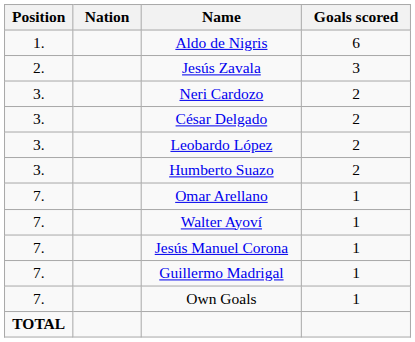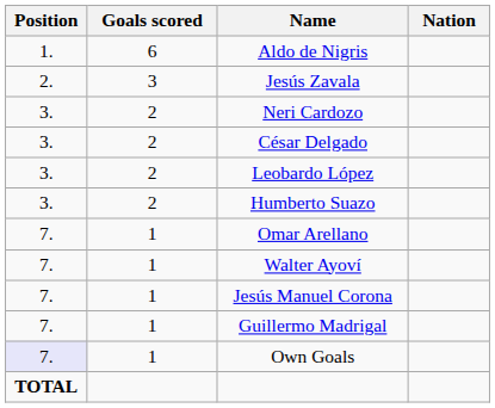 <table class="wikitable" style="font-size: 95%; text-align: center;">
 <tr>
 <th width=60>Position</th>
+<th width=100>Goals scored</th>
+<th width=150>Name</th>
 <th width=60>Nation</th>
-<th width=150>Name</th>
-<th width=100>Goals scored</th>
 </tr>
 <tr>
 <td>1.</td>
+<td>6</td>
+<td><a href='#'>Aldo de Nigris</a></td>
 <td></td>
-<td><a href='#'>Aldo de Nigris</a></td>
-<td>6</td>
 </tr>
 <tr>
 <td>2.</td>
+<td>3</td>
+<td><a href='#'>Jesús Zavala</a></td>
 <td></td>
-<td><a href='#'>Jesús Zavala</a></td>
-<td>3</td>
 </tr>
 <tr>
 <td>3.</td>
+<td>2</td>
+<td><a href='#'>Neri Cardozo</a></td>
 <td></td>
-<td><a href='#'>Neri Cardozo</a></td>
-<td>2</td>
 </tr>
 <tr>
 <td>3.</td>
+<td>2</td>
+<td><a href='#'>César Delgado</a></td>
 <td></td>
-<td><a href='#'>César Delgado</a></td>
-<td>2</td>
 </tr>
 <tr>
 <td>3.</td>
+<td>2</td>
+<td><a href='#'>Leobardo López</a></td>
 <td></td>
-<td><a href='#'>Leobardo López</a></td>
-<td>2</td>
 </tr>
 <tr>
 <td>3.</td>
+<td>2</td>
+<td><a href='#'>Humberto Suazo</a></td>
 <td></td>
-<td><a href='#'>Humberto Suazo</a></td>
-<td>2</td>
 </tr>
 <tr>
 <td>7.</td>
+<td>1</td>
+<td><a href='#'>Omar Arellano</a></td>
 <td></td>
-<td><a href='#'>Omar Arellano</a></td>
-<td>1</td>
 </tr>
 <tr>
 <td>7.</td>
+<td>1</td>
+<td><a href='#'>Walter Ayoví</a></td>
 <td></td>
-<td><a href='#'>Walter Ayoví</a></td>
-<td>1</td>
 </tr>
 <tr>
 <td>7.</td>
+<td>1</td>
+<td><a href='#'>Jesús Manuel Corona</a></td>
 <td></td>
-<td><a href='#'>Jesús Manuel Corona</a></td>
-<td>1</td>
 </tr>
 <tr>
 <td>7.</td>
+<td>1</td>
+<td><a href='#'>Guillermo Madrigal</a></td>
 <td></td>
-<td><a href='#'>Guillermo Madrigal</a></td>
-<td>1</td>
 </tr>
 <tr>
-<td>7.</td>
+<td style="background: lavender;">7.</td>
+<td>1</td>
+<td>Own Goals</td>
 <td></td>
-<td>Own Goals</td>
-<td>1</td>
 </tr>
 <tr>
 <td><strong>TOTAL</strong></td>
 <td></td>
 <td></td>
 <td></td>
 </tr>
 </table>
